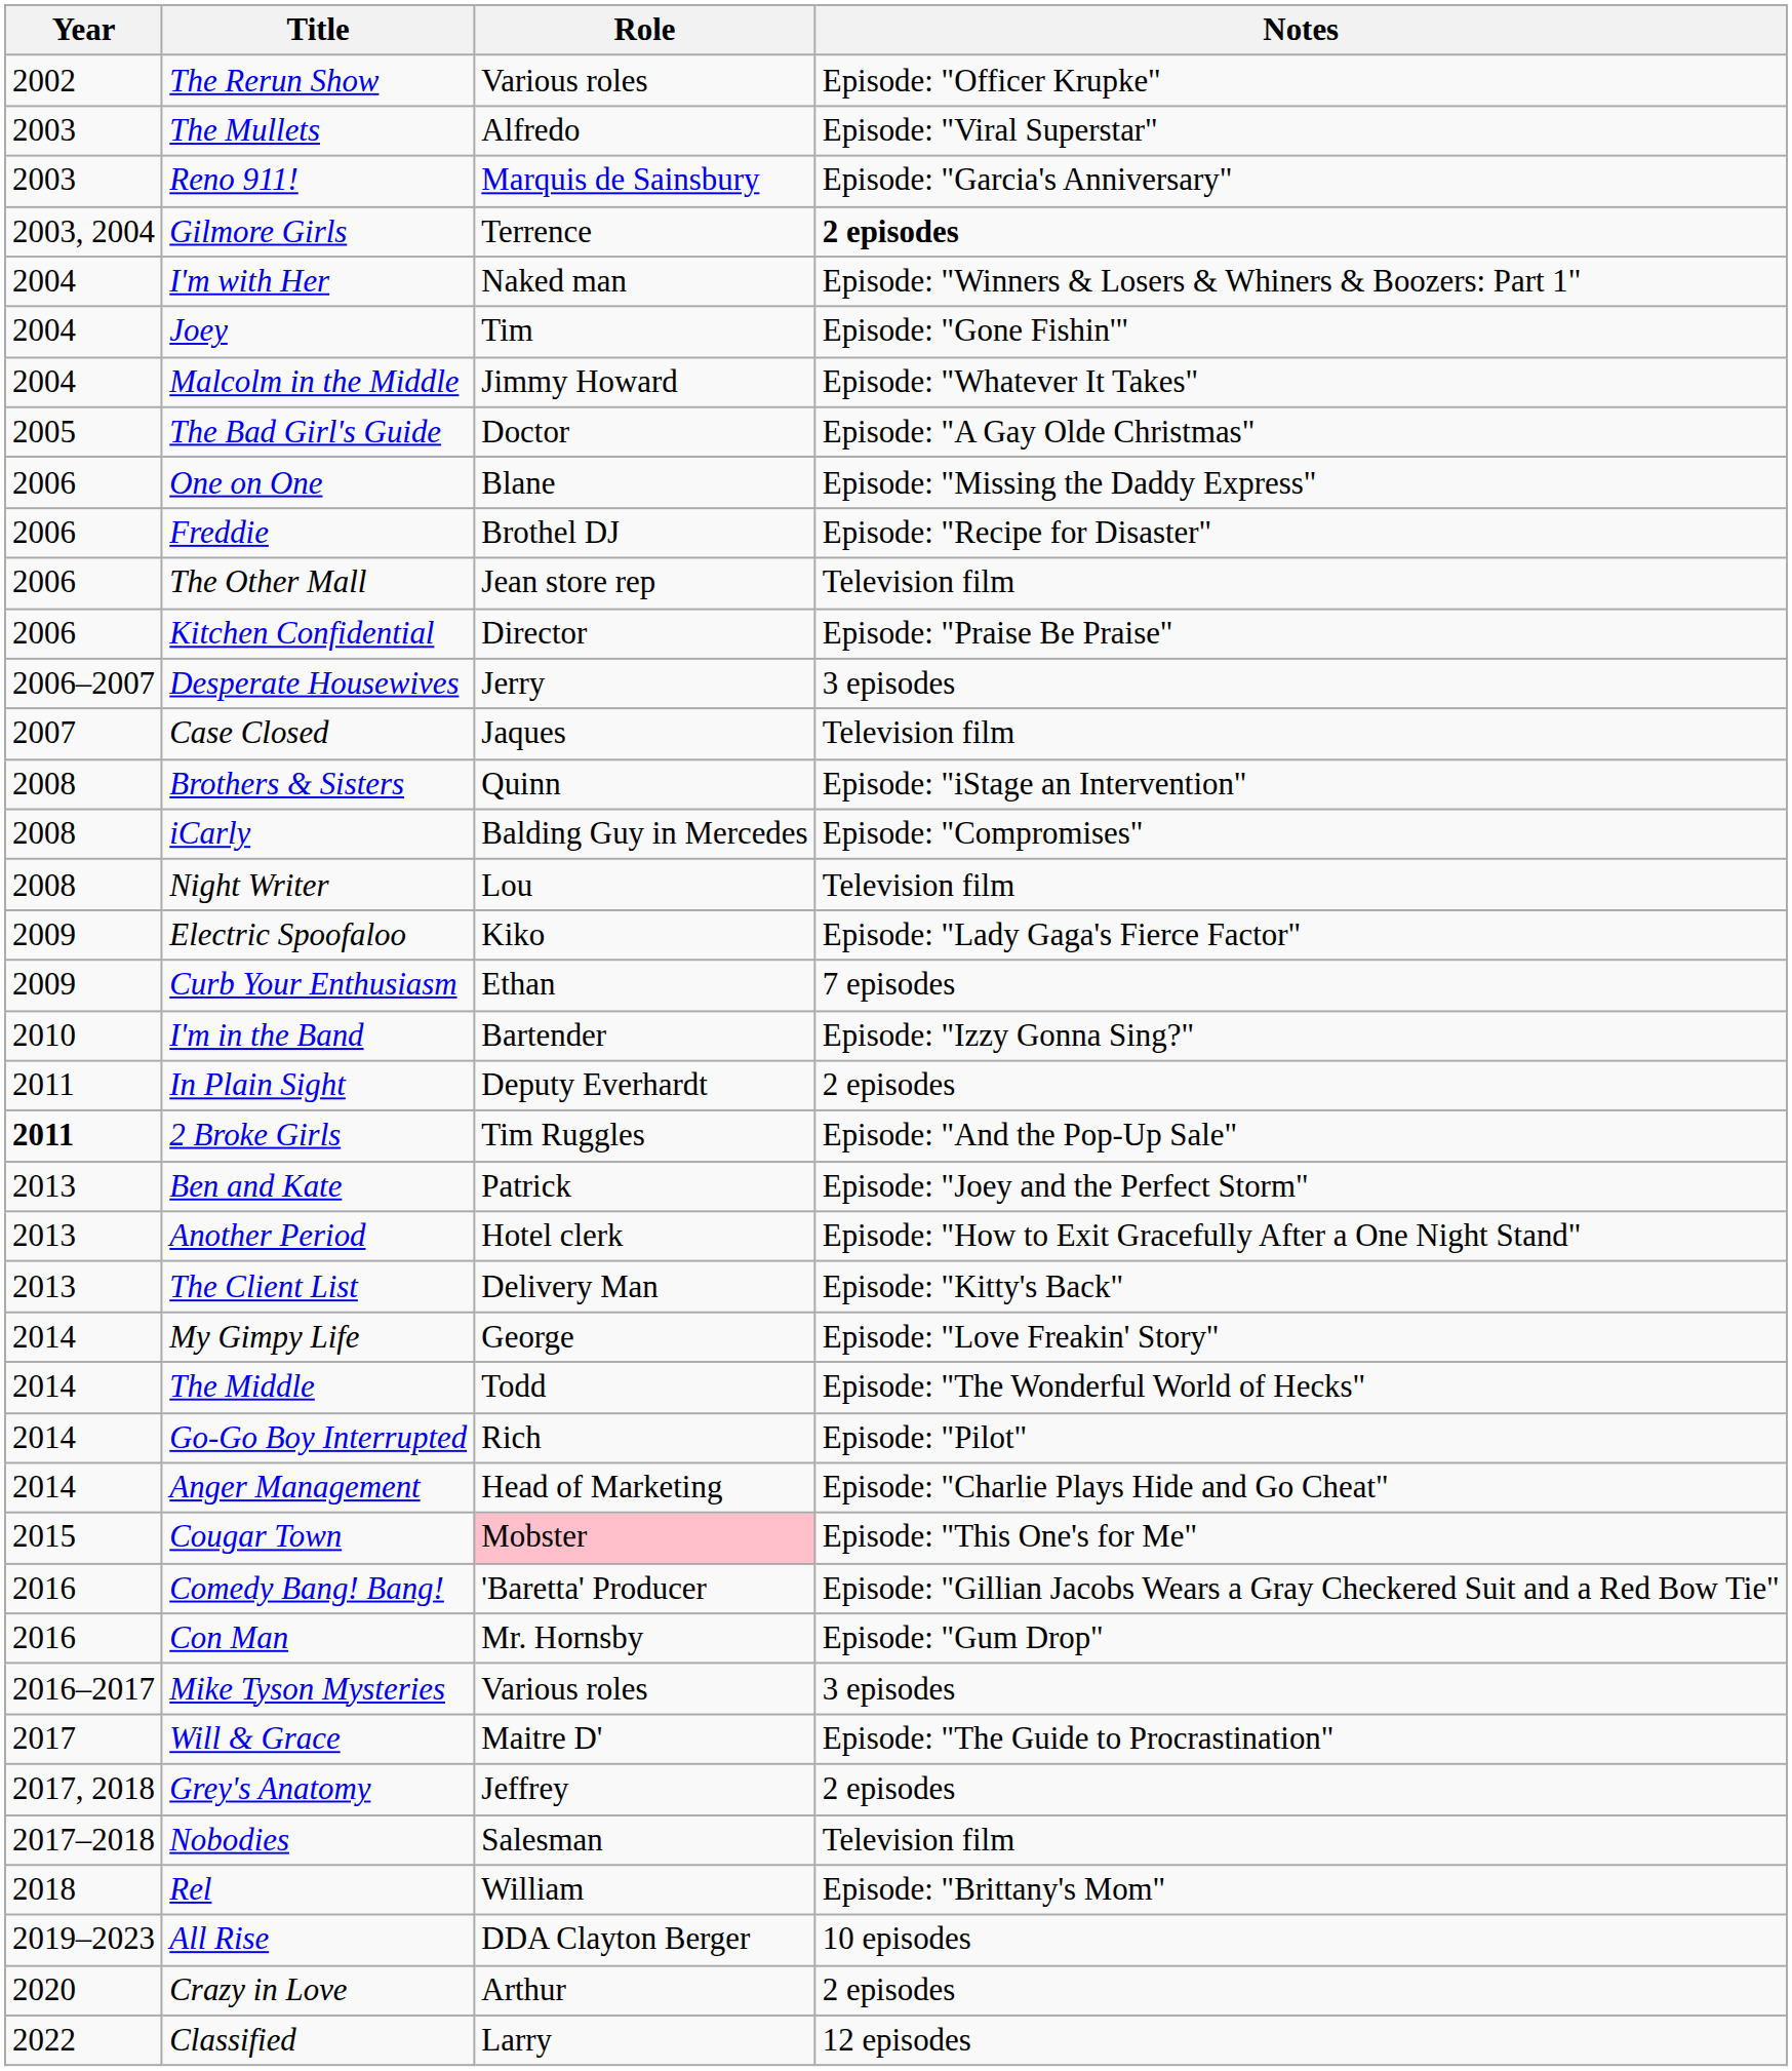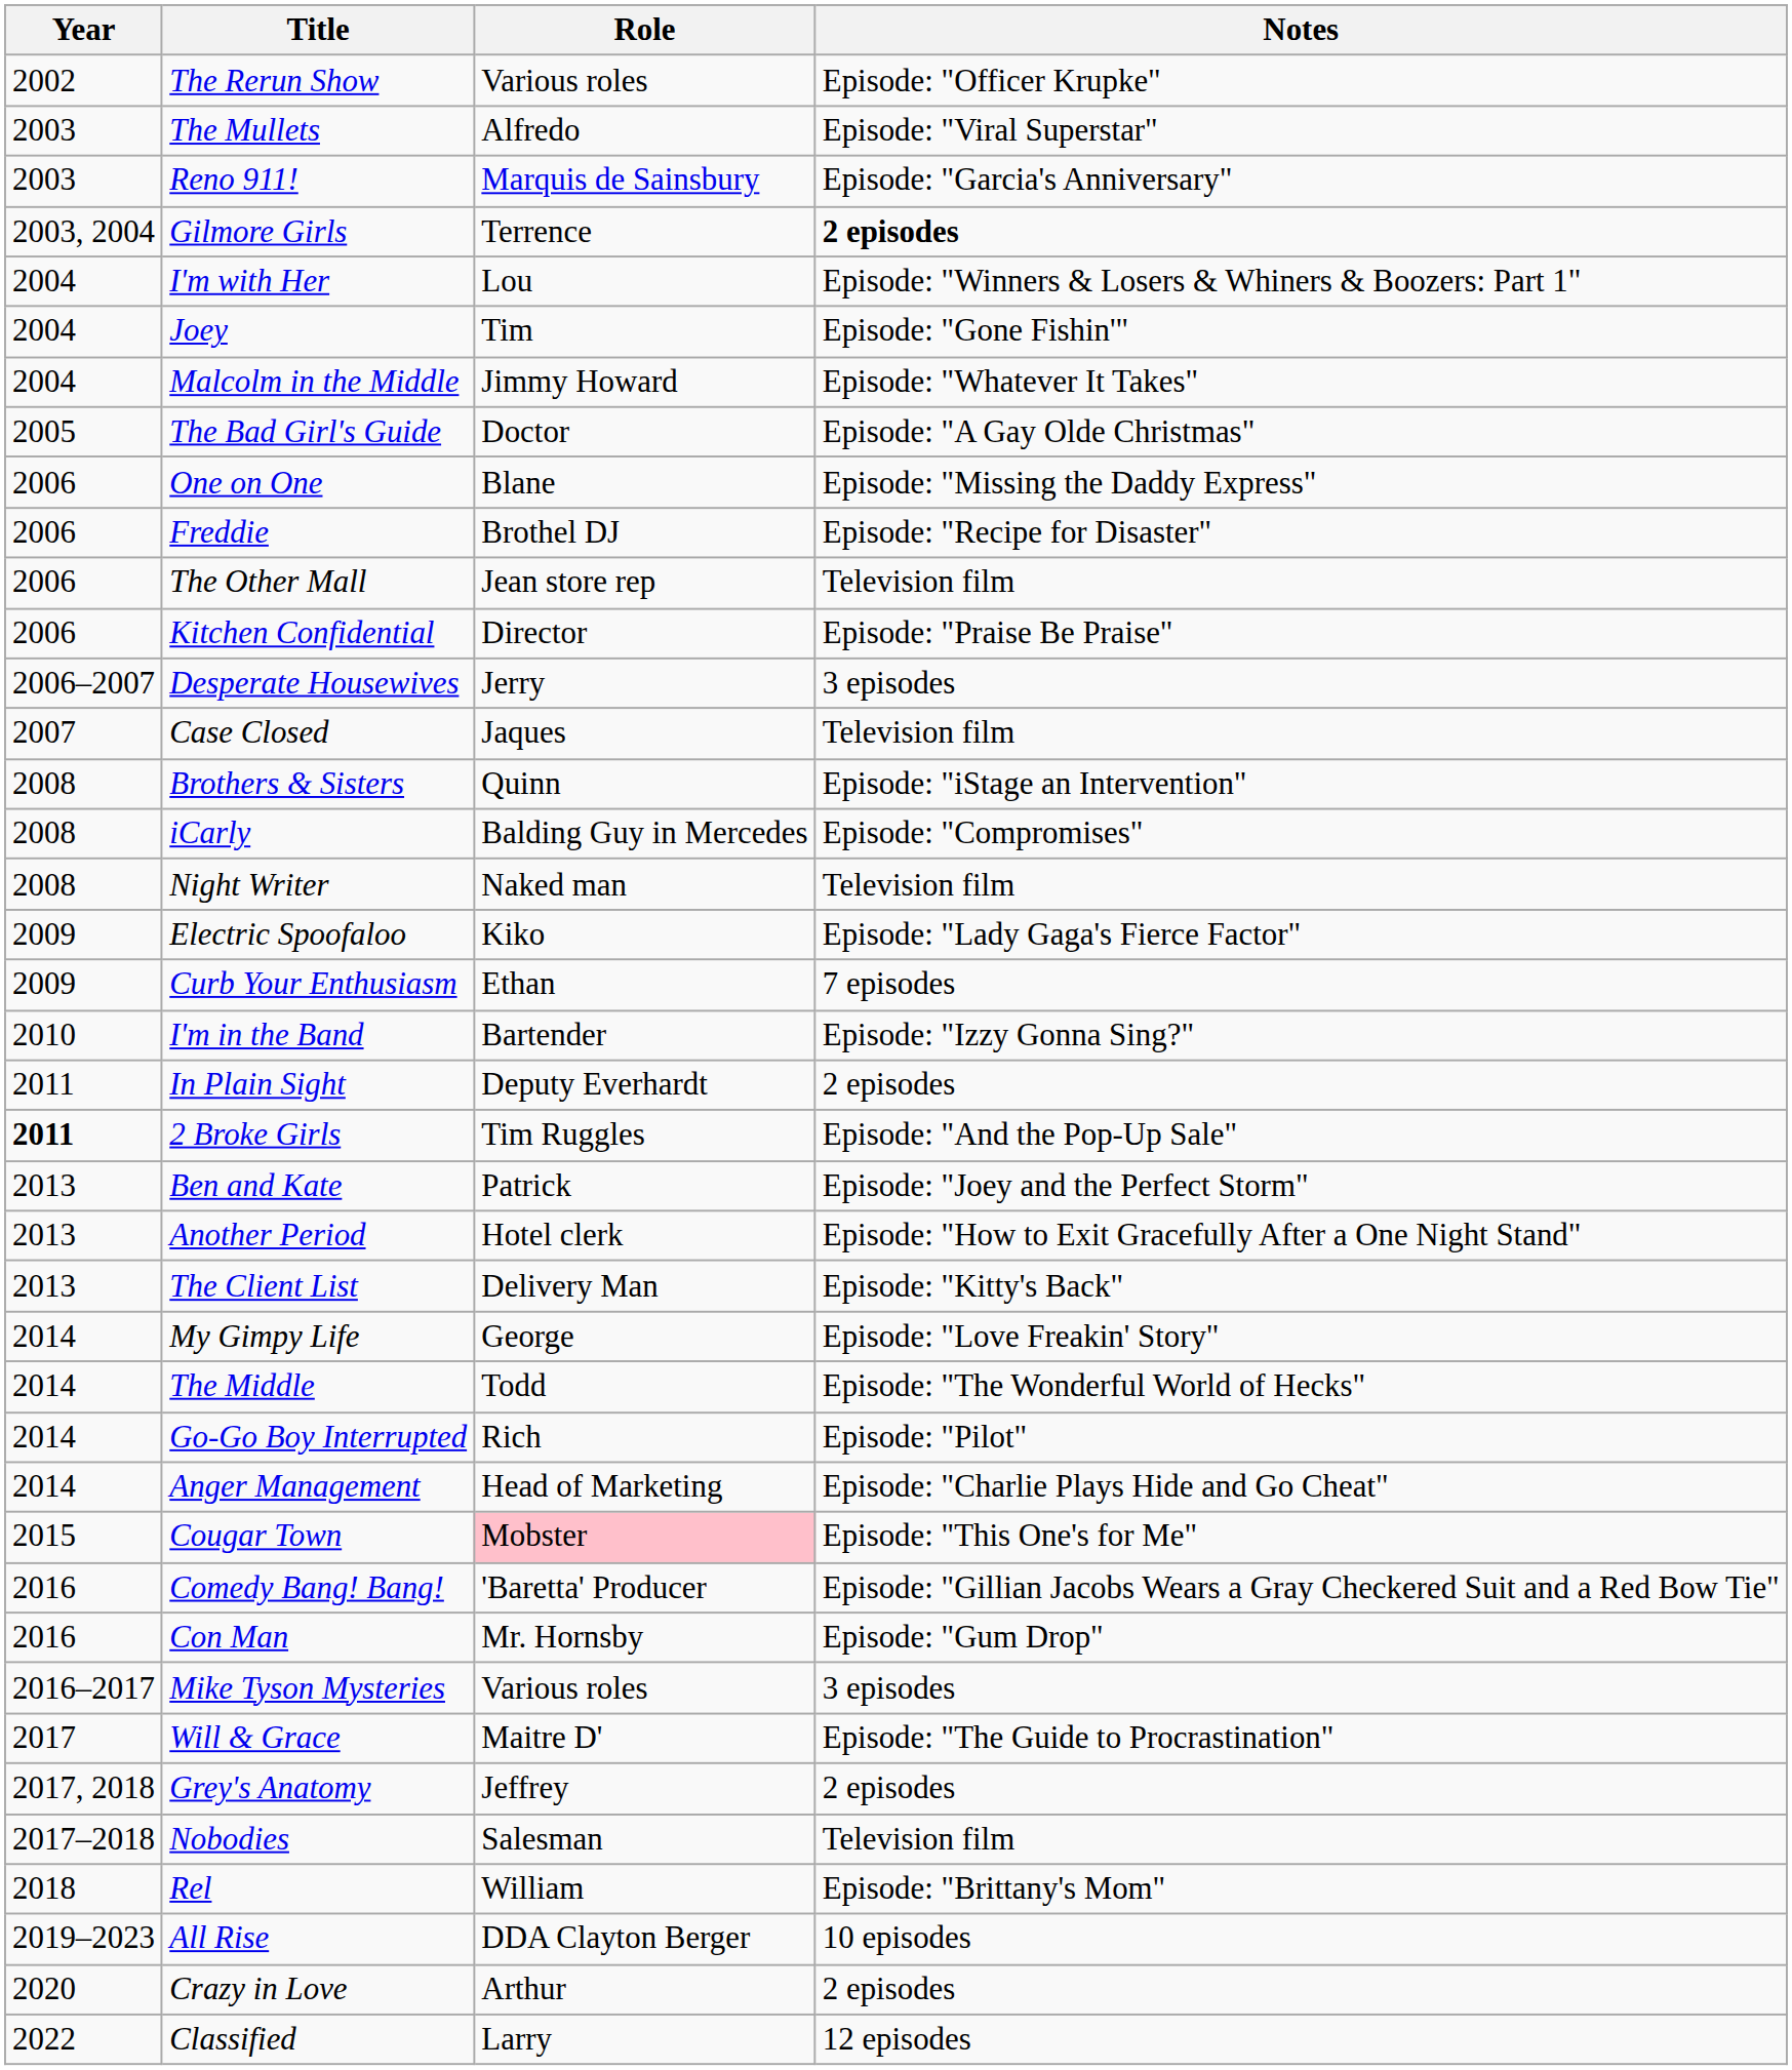 <table class="wikitable sortable">
 <tr>
 <th>Year</th>
 <th>Title</th>
 <th>Role</th>
 <th>Notes</th>
 </tr>
 <tr>
 <td>2002</td>
 <td><em><a href='#'>The Rerun Show</a></em></td>
 <td>Various roles</td>
 <td>Episode: "Officer Krupke"</td>
 </tr>
 <tr>
 <td>2003</td>
 <td><em><a href='#'>The Mullets</a></em></td>
 <td>Alfredo</td>
 <td>Episode: "Viral Superstar"</td>
 </tr>
 <tr>
 <td>2003</td>
 <td><em><a href='#'>Reno 911!</a></em></td>
 <td><a href='#'>Marquis de Sainsbury</a></td>
 <td>Episode: "Garcia's Anniversary"</td>
 </tr>
 <tr>
 <td>2003, 2004</td>
 <td><em><a href='#'>Gilmore Girls</a></em></td>
 <td>Terrence</td>
 <td><strong>2 episodes</strong></td>
 </tr>
 <tr>
 <td>2004</td>
 <td><a href='#'><em>I'm with Her</em></a></td>
-<td>Naked man</td>
+<td>Lou</td>
 <td>Episode: "Winners & Losers & Whiners & Boozers: Part 1"</td>
 </tr>
 <tr>
 <td>2004</td>
 <td><a href='#'><em>Joey</em></a></td>
 <td>Tim</td>
 <td>Episode: "Gone Fishin'"</td>
 </tr>
 <tr>
 <td>2004</td>
 <td><em><a href='#'>Malcolm in the Middle</a></em></td>
 <td>Jimmy Howard</td>
 <td>Episode: "Whatever It Takes"</td>
 </tr>
 <tr>
 <td>2005</td>
 <td><em><a href='#'>The Bad Girl's Guide</a></em></td>
 <td>Doctor</td>
 <td>Episode: "A Gay Olde Christmas"</td>
 </tr>
 <tr>
 <td>2006</td>
 <td><a href='#'><em>One on One</em></a></td>
 <td>Blane</td>
 <td>Episode: "Missing the Daddy Express"</td>
 </tr>
 <tr>
 <td>2006</td>
 <td><a href='#'><em>Freddie</em></a></td>
 <td>Brothel DJ</td>
 <td>Episode: "Recipe for Disaster"</td>
 </tr>
 <tr>
 <td>2006</td>
 <td><em>The Other Mall</em></td>
 <td>Jean store rep</td>
 <td>Television film</td>
 </tr>
 <tr>
 <td>2006</td>
 <td><a href='#'><em>Kitchen Confidential</em></a></td>
 <td>Director</td>
 <td>Episode: "Praise Be Praise"</td>
 </tr>
 <tr>
 <td>2006–2007</td>
 <td><em><a href='#'>Desperate Housewives</a></em></td>
 <td>Jerry</td>
 <td>3 episodes</td>
 </tr>
 <tr>
 <td>2007</td>
 <td><em>Case Closed</em></td>
 <td>Jaques</td>
 <td>Television film</td>
 </tr>
 <tr>
 <td>2008</td>
 <td><a href='#'><em>Brothers & Sisters</em></a></td>
 <td>Quinn</td>
 <td>Episode: "iStage an Intervention"</td>
 </tr>
 <tr>
 <td>2008</td>
 <td><em><a href='#'>iCarly</a></em></td>
 <td>Balding Guy in Mercedes</td>
 <td>Episode: "Compromises"</td>
 </tr>
 <tr>
 <td>2008</td>
 <td><em>Night Writer</em></td>
-<td>Lou</td>
+<td>Naked man</td>
 <td>Television film</td>
 </tr>
 <tr>
 <td>2009</td>
 <td><em>Electric Spoofaloo</em></td>
 <td>Kiko</td>
 <td>Episode: "Lady Gaga's Fierce Factor"</td>
 </tr>
 <tr>
 <td>2009</td>
 <td><em><a href='#'>Curb Your Enthusiasm</a></em></td>
 <td>Ethan</td>
 <td>7 episodes</td>
 </tr>
 <tr>
 <td>2010</td>
 <td><em><a href='#'>I'm in the Band</a></em></td>
 <td>Bartender</td>
 <td>Episode: "Izzy Gonna Sing?"</td>
 </tr>
 <tr>
 <td>2011</td>
 <td><em><a href='#'>In Plain Sight</a></em></td>
 <td>Deputy Everhardt</td>
 <td>2 episodes</td>
 </tr>
 <tr>
 <td><strong>2011</strong></td>
 <td><em><a href='#'>2 Broke Girls</a></em></td>
 <td>Tim Ruggles</td>
 <td>Episode: "And the Pop-Up Sale"</td>
 </tr>
 <tr>
 <td>2013</td>
 <td><em><a href='#'>Ben and Kate</a></em></td>
 <td>Patrick</td>
 <td>Episode: "Joey and the Perfect Storm"</td>
 </tr>
 <tr>
 <td>2013</td>
 <td><em><a href='#'>Another Period</a></em></td>
 <td>Hotel clerk</td>
 <td>Episode: "How to Exit Gracefully After a One Night Stand"</td>
 </tr>
 <tr>
 <td>2013</td>
 <td><a href='#'><em>The Client List</em></a></td>
 <td>Delivery Man</td>
 <td>Episode: "Kitty's Back"</td>
 </tr>
 <tr>
 <td>2014</td>
 <td><em>My Gimpy Life</em></td>
 <td>George</td>
 <td>Episode: "Love Freakin' Story"</td>
 </tr>
 <tr>
 <td>2014</td>
 <td><a href='#'><em>The Middle</em></a></td>
 <td>Todd</td>
 <td>Episode: "The Wonderful World of Hecks"</td>
 </tr>
 <tr>
 <td>2014</td>
 <td><em><a href='#'>Go-Go Boy Interrupted</a></em></td>
 <td>Rich</td>
 <td>Episode: "Pilot"</td>
 </tr>
 <tr>
 <td>2014</td>
 <td><a href='#'><em>Anger Management</em></a></td>
 <td>Head of Marketing</td>
 <td>Episode: "Charlie Plays Hide and Go Cheat"</td>
 </tr>
 <tr>
 <td>2015</td>
 <td><em><a href='#'>Cougar Town</a></em></td>
 <td style="background: pink;">Mobster</td>
 <td>Episode: "This One's for Me"</td>
 </tr>
 <tr>
 <td>2016</td>
 <td><a href='#'><em>Comedy Bang! Bang!</em></a></td>
 <td>'Baretta' Producer</td>
 <td>Episode: "Gillian Jacobs Wears a Gray Checkered Suit and a Red Bow Tie"</td>
 </tr>
 <tr>
 <td>2016</td>
 <td><a href='#'><em>Con Man</em></a></td>
 <td>Mr. Hornsby</td>
 <td>Episode: "Gum Drop"</td>
 </tr>
 <tr>
 <td>2016–2017</td>
 <td><em><a href='#'>Mike Tyson Mysteries</a></em></td>
 <td>Various roles</td>
 <td>3 episodes</td>
 </tr>
 <tr>
 <td>2017</td>
 <td><em><a href='#'>Will & Grace</a></em></td>
 <td>Maitre D'</td>
 <td>Episode: "The Guide to Procrastination"</td>
 </tr>
 <tr>
 <td>2017, 2018</td>
 <td><em><a href='#'>Grey's Anatomy</a></em></td>
 <td>Jeffrey</td>
 <td>2 episodes</td>
 </tr>
 <tr>
 <td>2017–2018</td>
 <td><a href='#'><em>Nobodies</em></a></td>
 <td>Salesman</td>
 <td>Television film</td>
 </tr>
 <tr>
 <td>2018</td>
 <td><a href='#'><em>Rel</em></a></td>
 <td>William</td>
 <td>Episode: "Brittany's Mom"</td>
 </tr>
 <tr>
 <td>2019–2023</td>
 <td><a href='#'><em>All Rise</em></a></td>
 <td>DDA Clayton Berger</td>
 <td>10 episodes</td>
 </tr>
 <tr>
 <td>2020</td>
 <td><em>Crazy in Love</em></td>
 <td>Arthur</td>
 <td>2 episodes</td>
 </tr>
 <tr>
 <td>2022</td>
 <td><em>Classified</em></td>
 <td>Larry</td>
 <td>12 episodes</td>
 </tr>
 </table>
